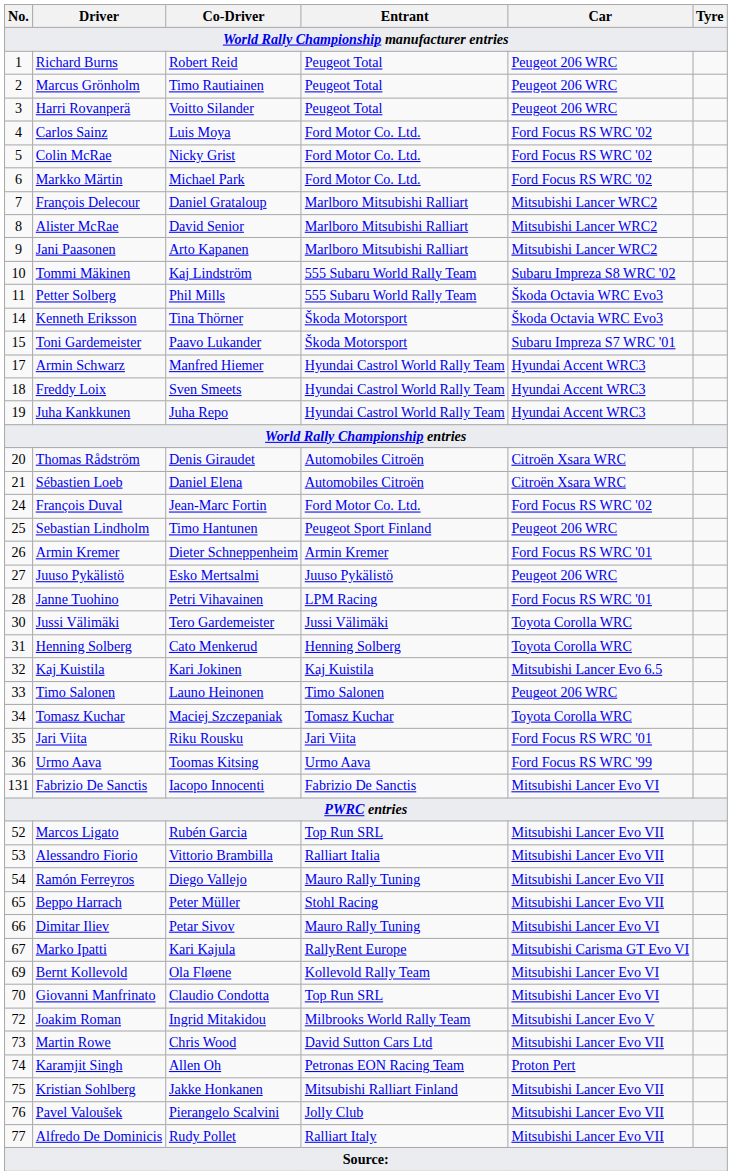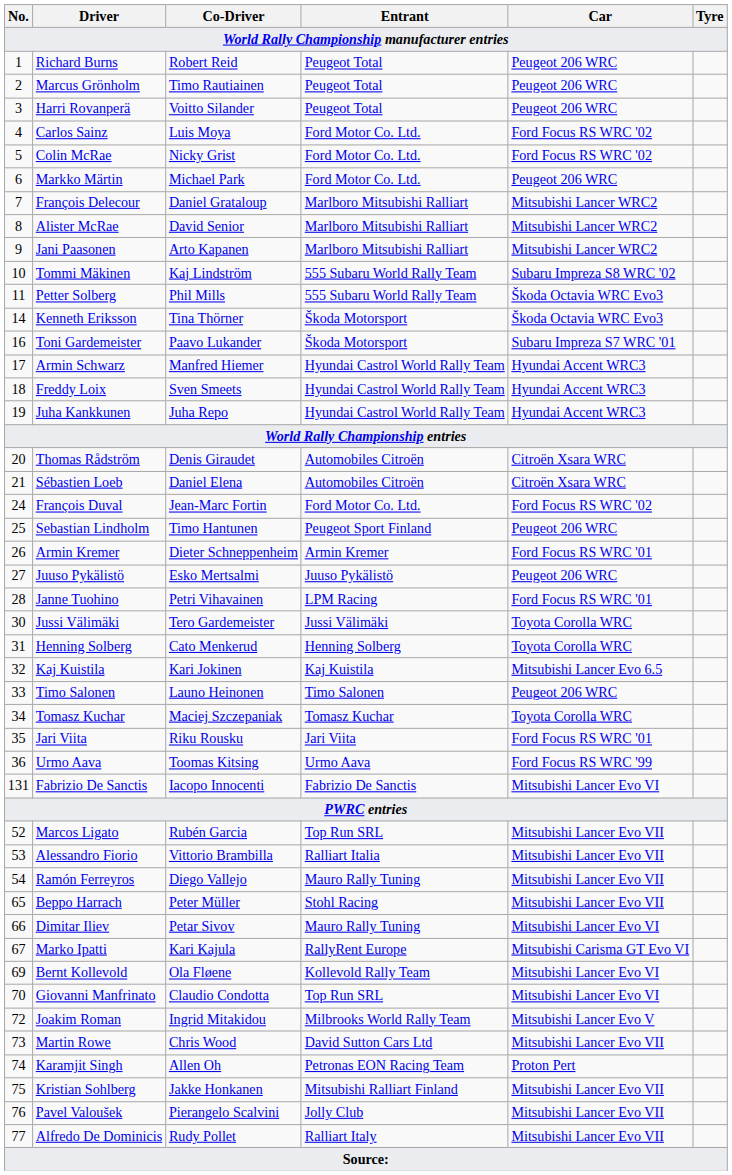 <table class="wikitable" style="font-size: 85%;">
 <tr>
 <th>No.</th>
 <th>Driver</th>
 <th>Co-Driver</th>
 <th>Entrant</th>
 <th>Car</th>
 <th>Tyre</th>
 </tr>
 <tr>
 <td style="background-color:#EAECF0; text-align:center" colspan="6"><strong><em><a href='#'>World Rally Championship</a> manufacturer entries</em></strong></td>
 </tr>
 <tr>
 <td align="center">1</td>
 <td> <a href='#'>Richard Burns</a></td>
 <td> <a href='#'>Robert Reid</a></td>
 <td> <a href='#'>Peugeot Total</a></td>
 <td><a href='#'>Peugeot 206 WRC</a></td>
 <td align="center"></td>
 </tr>
 <tr>
 <td align="center">2</td>
 <td> <a href='#'>Marcus Grönholm</a></td>
 <td> <a href='#'>Timo Rautiainen</a></td>
 <td> <a href='#'>Peugeot Total</a></td>
 <td><a href='#'>Peugeot 206 WRC</a></td>
 <td align="center"></td>
 </tr>
 <tr>
 <td align="center">3</td>
 <td> <a href='#'>Harri Rovanperä</a></td>
 <td> <a href='#'>Voitto Silander</a></td>
 <td> <a href='#'>Peugeot Total</a></td>
 <td><a href='#'>Peugeot 206 WRC</a></td>
 <td align="center"></td>
 </tr>
 <tr>
 <td align="center">4</td>
 <td> <a href='#'>Carlos Sainz</a></td>
 <td> <a href='#'>Luis Moya</a></td>
 <td> <a href='#'>Ford Motor Co. Ltd.</a></td>
 <td><a href='#'>Ford Focus RS WRC '02</a></td>
 <td align="center"></td>
 </tr>
 <tr>
 <td align="center">5</td>
 <td> <a href='#'>Colin McRae</a></td>
 <td> <a href='#'>Nicky Grist</a></td>
 <td> <a href='#'>Ford Motor Co. Ltd.</a></td>
 <td><a href='#'>Ford Focus RS WRC '02</a></td>
 <td align="center"></td>
 </tr>
 <tr>
 <td align="center">6</td>
 <td> <a href='#'>Markko Märtin</a></td>
 <td> <a href='#'>Michael Park</a></td>
 <td> <a href='#'>Ford Motor Co. Ltd.</a></td>
-<td><a href='#'>Ford Focus RS WRC '02</a></td>
+<td><a href='#'>Peugeot 206 WRC</a></td>
 <td align="center"></td>
 </tr>
 <tr>
 <td align="center">7</td>
 <td> <a href='#'>François Delecour</a></td>
 <td> <a href='#'>Daniel Grataloup</a></td>
 <td> <a href='#'>Marlboro Mitsubishi Ralliart</a></td>
 <td><a href='#'>Mitsubishi Lancer WRC2</a></td>
 <td align="center"></td>
 </tr>
 <tr>
 <td align="center">8</td>
 <td> <a href='#'>Alister McRae</a></td>
 <td> <a href='#'>David Senior</a></td>
 <td> <a href='#'>Marlboro Mitsubishi Ralliart</a></td>
 <td><a href='#'>Mitsubishi Lancer WRC2</a></td>
 <td align="center"></td>
 </tr>
 <tr>
 <td align="center">9</td>
 <td> <a href='#'>Jani Paasonen</a></td>
 <td> <a href='#'>Arto Kapanen</a></td>
 <td> <a href='#'>Marlboro Mitsubishi Ralliart</a></td>
 <td><a href='#'>Mitsubishi Lancer WRC2</a></td>
 <td align="center"></td>
 </tr>
 <tr>
 <td align="center">10</td>
 <td> <a href='#'>Tommi Mäkinen</a></td>
 <td> <a href='#'>Kaj Lindström</a></td>
 <td> <a href='#'>555 Subaru World Rally Team</a></td>
 <td><a href='#'>Subaru Impreza S8 WRC '02</a></td>
 <td align="center"></td>
 </tr>
 <tr>
 <td align="center">11</td>
 <td> <a href='#'>Petter Solberg</a></td>
 <td> <a href='#'>Phil Mills</a></td>
 <td> <a href='#'>555 Subaru World Rally Team</a></td>
 <td><a href='#'>Škoda Octavia WRC Evo3</a></td>
 <td align="center"></td>
 </tr>
 <tr>
 <td align="center">14</td>
 <td> <a href='#'>Kenneth Eriksson</a></td>
 <td> <a href='#'>Tina Thörner</a></td>
 <td> <a href='#'>Škoda Motorsport</a></td>
 <td><a href='#'>Škoda Octavia WRC Evo3</a></td>
 <td align="center"></td>
 </tr>
 <tr>
-<td align="center">15</td>
+<td align="center">16</td>
 <td> <a href='#'>Toni Gardemeister</a></td>
 <td> <a href='#'>Paavo Lukander</a></td>
 <td> <a href='#'>Škoda Motorsport</a></td>
 <td><a href='#'>Subaru Impreza S7 WRC '01</a></td>
 <td align="center"></td>
 </tr>
 <tr>
 <td align="center">17</td>
 <td> <a href='#'>Armin Schwarz</a></td>
 <td> <a href='#'>Manfred Hiemer</a></td>
 <td> <a href='#'>Hyundai Castrol World Rally Team</a></td>
 <td><a href='#'>Hyundai Accent WRC3</a></td>
 <td align="center"></td>
 </tr>
 <tr>
 <td align="center">18</td>
 <td> <a href='#'>Freddy Loix</a></td>
 <td> <a href='#'>Sven Smeets</a></td>
 <td> <a href='#'>Hyundai Castrol World Rally Team</a></td>
 <td><a href='#'>Hyundai Accent WRC3</a></td>
 <td align="center"></td>
 </tr>
 <tr>
 <td align="center">19</td>
 <td> <a href='#'>Juha Kankkunen</a></td>
 <td> <a href='#'>Juha Repo</a></td>
 <td> <a href='#'>Hyundai Castrol World Rally Team</a></td>
 <td><a href='#'>Hyundai Accent WRC3</a></td>
 <td align="center"></td>
 </tr>
 <tr>
 <td style="background-color:#EAECF0; text-align:center" colspan="6"><strong><em><a href='#'>World Rally Championship</a> entries</em></strong></td>
 </tr>
 <tr>
 <td align="center">20</td>
 <td> <a href='#'>Thomas Rådström</a></td>
 <td> <a href='#'>Denis Giraudet</a></td>
 <td> <a href='#'>Automobiles Citroën</a></td>
 <td><a href='#'>Citroën Xsara WRC</a></td>
 <td align="center"></td>
 </tr>
 <tr>
 <td align="center">21</td>
 <td> <a href='#'>Sébastien Loeb</a></td>
 <td> <a href='#'>Daniel Elena</a></td>
 <td> <a href='#'>Automobiles Citroën</a></td>
 <td><a href='#'>Citroën Xsara WRC</a></td>
 <td align="center"></td>
 </tr>
 <tr>
 <td align="center">24</td>
 <td> <a href='#'>François Duval</a></td>
 <td> <a href='#'>Jean-Marc Fortin</a></td>
 <td> <a href='#'>Ford Motor Co. Ltd.</a></td>
 <td><a href='#'>Ford Focus RS WRC '02</a></td>
 <td align="center"></td>
 </tr>
 <tr>
 <td align="center">25</td>
 <td> <a href='#'>Sebastian Lindholm</a></td>
 <td> <a href='#'>Timo Hantunen</a></td>
 <td> <a href='#'>Peugeot Sport Finland</a></td>
 <td><a href='#'>Peugeot 206 WRC</a></td>
 <td align="center"></td>
 </tr>
 <tr>
 <td align="center">26</td>
 <td> <a href='#'>Armin Kremer</a></td>
 <td> <a href='#'>Dieter Schneppenheim</a></td>
 <td> <a href='#'>Armin Kremer</a></td>
 <td><a href='#'>Ford Focus RS WRC '01</a></td>
 <td align="center"></td>
 </tr>
 <tr>
 <td align="center">27</td>
 <td> <a href='#'>Juuso Pykälistö</a></td>
 <td> <a href='#'>Esko Mertsalmi</a></td>
 <td> <a href='#'>Juuso Pykälistö</a></td>
 <td><a href='#'>Peugeot 206 WRC</a></td>
 <td></td>
 </tr>
 <tr>
 <td align="center">28</td>
 <td> <a href='#'>Janne Tuohino</a></td>
 <td> <a href='#'>Petri Vihavainen</a></td>
 <td> <a href='#'>LPM Racing</a></td>
 <td><a href='#'>Ford Focus RS WRC '01</a></td>
 <td></td>
 </tr>
 <tr>
 <td align="center">30</td>
 <td> <a href='#'>Jussi Välimäki</a></td>
 <td> <a href='#'>Tero Gardemeister</a></td>
 <td> <a href='#'>Jussi Välimäki</a></td>
 <td><a href='#'>Toyota Corolla WRC</a></td>
 <td></td>
 </tr>
 <tr>
 <td align="center">31</td>
 <td> <a href='#'>Henning Solberg</a></td>
 <td> <a href='#'>Cato Menkerud</a></td>
 <td> <a href='#'>Henning Solberg</a></td>
 <td><a href='#'>Toyota Corolla WRC</a></td>
 <td></td>
 </tr>
 <tr>
 <td align="center">32</td>
 <td> <a href='#'>Kaj Kuistila</a></td>
 <td> <a href='#'>Kari Jokinen</a></td>
 <td> <a href='#'>Kaj Kuistila</a></td>
 <td><a href='#'>Mitsubishi Lancer Evo 6.5</a></td>
 <td></td>
 </tr>
 <tr>
 <td align="center">33</td>
 <td> <a href='#'>Timo Salonen</a></td>
 <td> <a href='#'>Launo Heinonen</a></td>
 <td> <a href='#'>Timo Salonen</a></td>
 <td><a href='#'>Peugeot 206 WRC</a></td>
 <td align="center"></td>
 </tr>
 <tr>
 <td align="center">34</td>
 <td> <a href='#'>Tomasz Kuchar</a></td>
 <td> <a href='#'>Maciej Szczepaniak</a></td>
 <td> <a href='#'>Tomasz Kuchar</a></td>
 <td><a href='#'>Toyota Corolla WRC</a></td>
 <td align="center"></td>
 </tr>
 <tr>
 <td align="center">35</td>
 <td> <a href='#'>Jari Viita</a></td>
 <td> <a href='#'>Riku Rousku</a></td>
 <td> <a href='#'>Jari Viita</a></td>
 <td><a href='#'>Ford Focus RS WRC '01</a></td>
 <td></td>
 </tr>
 <tr>
 <td align="center">36</td>
 <td> <a href='#'>Urmo Aava</a></td>
 <td> <a href='#'>Toomas Kitsing</a></td>
 <td> <a href='#'>Urmo Aava</a></td>
 <td><a href='#'>Ford Focus RS WRC '99</a></td>
 <td></td>
 </tr>
 <tr>
 <td align="center">131</td>
 <td> <a href='#'>Fabrizio De Sanctis</a></td>
 <td> <a href='#'>Iacopo Innocenti</a></td>
 <td> <a href='#'>Fabrizio De Sanctis</a></td>
 <td><a href='#'>Mitsubishi Lancer Evo VI</a></td>
 <td></td>
 </tr>
 <tr>
 <td style="background-color:#EAECF0; text-align:center" colspan="6"><strong><em><a href='#'>PWRC</a> entries</em></strong></td>
 </tr>
 <tr>
 <td align="center">52</td>
 <td> <a href='#'>Marcos Ligato</a></td>
 <td> <a href='#'>Rubén Garcia</a></td>
 <td> <a href='#'>Top Run SRL</a></td>
 <td><a href='#'>Mitsubishi Lancer Evo VII</a></td>
 <td></td>
 </tr>
 <tr>
 <td align="center">53</td>
 <td> <a href='#'>Alessandro Fiorio</a></td>
 <td> <a href='#'>Vittorio Brambilla</a></td>
 <td> <a href='#'>Ralliart Italia</a></td>
 <td><a href='#'>Mitsubishi Lancer Evo VII</a></td>
 <td align="center"></td>
 </tr>
 <tr>
 <td align="center">54</td>
 <td> <a href='#'>Ramón Ferreyros</a></td>
 <td> <a href='#'>Diego Vallejo</a></td>
 <td> <a href='#'>Mauro Rally Tuning</a></td>
 <td><a href='#'>Mitsubishi Lancer Evo VII</a></td>
 <td></td>
 </tr>
 <tr>
 <td align="center">65</td>
 <td> <a href='#'>Beppo Harrach</a></td>
 <td> <a href='#'>Peter Müller</a></td>
 <td> <a href='#'>Stohl Racing</a></td>
 <td><a href='#'>Mitsubishi Lancer Evo VII</a></td>
 <td></td>
 </tr>
 <tr>
 <td align="center">66</td>
 <td> <a href='#'>Dimitar Iliev</a></td>
 <td> <a href='#'>Petar Sivov</a></td>
 <td> <a href='#'>Mauro Rally Tuning</a></td>
 <td><a href='#'>Mitsubishi Lancer Evo VI</a></td>
 <td></td>
 </tr>
 <tr>
 <td align="center">67</td>
 <td> <a href='#'>Marko Ipatti</a></td>
 <td> <a href='#'>Kari Kajula</a></td>
 <td> <a href='#'>RallyRent Europe</a></td>
 <td><a href='#'>Mitsubishi Carisma GT Evo VI</a></td>
 <td></td>
 </tr>
 <tr>
 <td align="center">69</td>
 <td> <a href='#'>Bernt Kollevold</a></td>
 <td> <a href='#'>Ola Fløene</a></td>
 <td> <a href='#'>Kollevold Rally Team</a></td>
 <td><a href='#'>Mitsubishi Lancer Evo VI</a></td>
 <td></td>
 </tr>
 <tr>
 <td align="center">70</td>
 <td> <a href='#'>Giovanni Manfrinato</a></td>
 <td> <a href='#'>Claudio Condotta</a></td>
 <td> <a href='#'>Top Run SRL</a></td>
 <td><a href='#'>Mitsubishi Lancer Evo VI</a></td>
 <td></td>
 </tr>
 <tr>
 <td align="center">72</td>
 <td> <a href='#'>Joakim Roman</a></td>
 <td> <a href='#'>Ingrid Mitakidou</a></td>
 <td> <a href='#'>Milbrooks World Rally Team</a></td>
 <td><a href='#'>Mitsubishi Lancer Evo V</a></td>
 <td></td>
 </tr>
 <tr>
 <td align="center">73</td>
 <td> <a href='#'>Martin Rowe</a></td>
 <td> <a href='#'>Chris Wood</a></td>
 <td> <a href='#'>David Sutton Cars Ltd</a></td>
 <td><a href='#'>Mitsubishi Lancer Evo VII</a></td>
 <td></td>
 </tr>
 <tr>
 <td align="center">74</td>
 <td> <a href='#'>Karamjit Singh</a></td>
 <td> <a href='#'>Allen Oh</a></td>
 <td> <a href='#'>Petronas EON Racing Team</a></td>
 <td><a href='#'>Proton Pert</a></td>
 <td></td>
 </tr>
 <tr>
 <td align="center">75</td>
 <td> <a href='#'>Kristian Sohlberg</a></td>
 <td> <a href='#'>Jakke Honkanen</a></td>
 <td> <a href='#'>Mitsubishi Ralliart Finland</a></td>
 <td><a href='#'>Mitsubishi Lancer Evo VII</a></td>
 <td></td>
 </tr>
 <tr>
 <td align="center">76</td>
 <td> <a href='#'>Pavel Valoušek</a></td>
 <td> <a href='#'>Pierangelo Scalvini</a></td>
 <td> <a href='#'>Jolly Club</a></td>
 <td><a href='#'>Mitsubishi Lancer Evo VII</a></td>
 <td></td>
 </tr>
 <tr>
 <td align="center">77</td>
 <td> <a href='#'>Alfredo De Dominicis</a></td>
 <td> <a href='#'>Rudy Pollet</a></td>
 <td> <a href='#'>Ralliart Italy</a></td>
 <td><a href='#'>Mitsubishi Lancer Evo VII</a></td>
 <td></td>
 </tr>
 <tr>
 <td style="background-color:#EAECF0; text-align:center" colspan="6"><strong>Source:</strong></td>
 </tr>
 <tr>
 </tr>
 </table>
